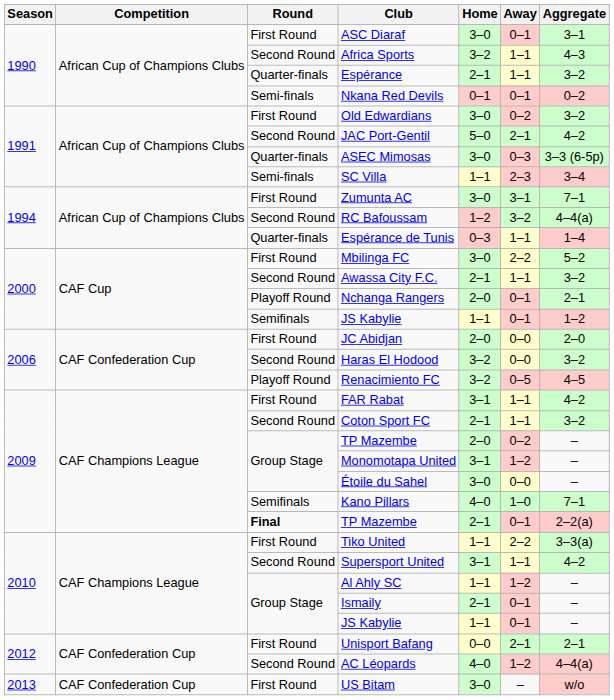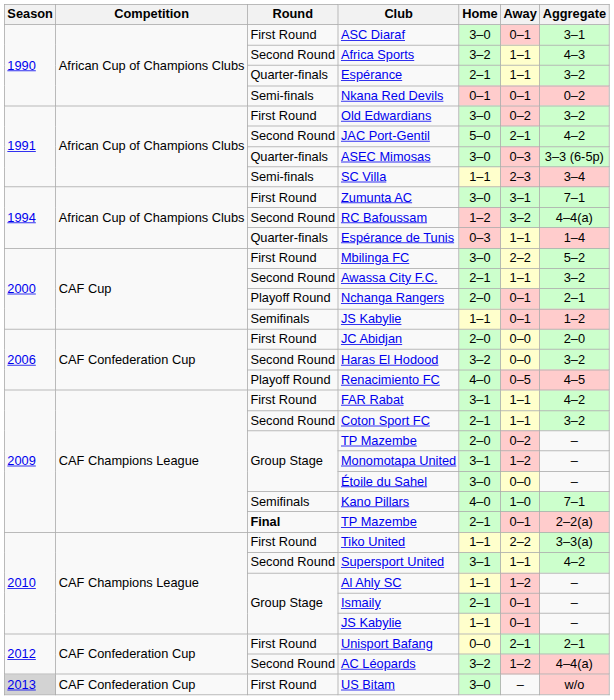 <table class="wikitable">
 <tr>
 <th>Season</th>
 <th>Competition</th>
 <th>Round</th>
 <th>Club</th>
 <th>Home</th>
 <th>Away</th>
 <th>Aggregate</th>
 </tr>
 <tr>
 <td rowspan=4><a href='#'>1990</a></td>
 <td rowspan=4>African Cup of Champions Clubs</td>
 <td>First Round</td>
 <td> <a href='#'>ASC Diaraf</a></td>
 <td bgcolor=#CCFFCC style="text-align:center;">3–0</td>
 <td bgcolor=#FFCCCC style="text-align:center;">0–1</td>
 <td bgcolor=#CCFFCC style="text-align:center;">3–1</td>
 </tr>
 <tr>
 <td>Second Round</td>
 <td> <a href='#'>Africa Sports</a></td>
 <td bgcolor=#CCFFCC style="text-align:center;">3–2</td>
 <td bgcolor=#FFFFCC style="text-align:center;">1–1</td>
 <td bgcolor=#CCFFCC style="text-align:center;">4–3</td>
 </tr>
 <tr>
 <td>Quarter-finals</td>
 <td> <a href='#'>Espérance</a></td>
 <td bgcolor=#CCFFCC style="text-align:center;">2–1</td>
 <td bgcolor=#FFFFCC style="text-align:center;">1–1</td>
 <td bgcolor=#CCFFCC style="text-align:center;">3–2</td>
 </tr>
 <tr>
 <td>Semi-finals</td>
 <td> <a href='#'>Nkana Red Devils</a></td>
 <td bgcolor=#FFCCCC style="text-align:center;">0–1</td>
 <td bgcolor=#FFCCCC style="text-align:center;">0–1</td>
 <td bgcolor=#FFCCCC style="text-align:center;">0–2</td>
 </tr>
 <tr>
 <td rowspan=4><a href='#'>1991</a></td>
 <td rowspan=4>African Cup of Champions Clubs</td>
 <td>First Round</td>
 <td> <a href='#'>Old Edwardians</a></td>
 <td bgcolor=#CCFFCC style="text-align:center;">3–0</td>
 <td bgcolor=#FFCCCC style="text-align:center;">0–2</td>
 <td bgcolor=#CCFFCC style="text-align:center;">3–2</td>
 </tr>
 <tr>
 <td>Second Round</td>
 <td> <a href='#'>JAC Port-Gentil</a></td>
 <td bgcolor=#CCFFCC style="text-align:center;">5–0</td>
 <td bgcolor=#CCFFCC style="text-align:center;">2–1</td>
 <td bgcolor=#CCFFCC style="text-align:center;">4–2</td>
 </tr>
 <tr>
 <td>Quarter-finals</td>
 <td> <a href='#'>ASEC Mimosas</a></td>
 <td bgcolor=#CCFFCC style="text-align:center;">3–0</td>
 <td bgcolor=#FFCCCC style="text-align:center;">0–3</td>
 <td bgcolor=#CCFFCC style="text-align:center;">3–3 (6-5p)</td>
 </tr>
 <tr>
 <td>Semi-finals</td>
 <td> <a href='#'>SC Villa</a></td>
 <td bgcolor=#FFFFCC style="text-align:center;">1–1</td>
 <td bgcolor=#FFCCCC style="text-align:center;">2–3</td>
 <td bgcolor=#FFCCCC style="text-align:center;">3–4</td>
 </tr>
 <tr>
 <td rowspan=3><a href='#'>1994</a></td>
 <td rowspan=3>African Cup of Champions Clubs</td>
 <td>First Round</td>
 <td> <a href='#'>Zumunta AC</a></td>
 <td bgcolor=#CCFFCC style="text-align:center;">3–0</td>
 <td bgcolor=#CCFFCC style="text-align:center;">3–1</td>
 <td bgcolor=#CCFFCC style="text-align:center;">7–1</td>
 </tr>
 <tr>
 <td>Second Round</td>
 <td> <a href='#'>RC Bafoussam</a></td>
 <td bgcolor=#FFCCCC style="text-align:center;">1–2</td>
 <td bgcolor=#CCFFCC style="text-align:center;">3–2</td>
 <td bgcolor=#CCFFCC style="text-align:center;">4–4(a)</td>
 </tr>
 <tr>
 <td>Quarter-finals</td>
 <td> <a href='#'>Espérance de Tunis</a></td>
 <td bgcolor=#FFCCCC style="text-align:center;">0–3</td>
 <td bgcolor=#FFFFCC style="text-align:center;">1–1</td>
 <td bgcolor=#FFCCCC style="text-align:center;">1–4</td>
 </tr>
 <tr>
 <td rowspan=4><a href='#'>2000</a></td>
 <td rowspan=4>CAF Cup</td>
 <td>First Round</td>
 <td> <a href='#'>Mbilinga FC</a></td>
 <td bgcolor=#CCFFCC style="text-align:center;">3–0</td>
 <td bgcolor=#FFFFCC style="text-align:center;">2–2</td>
 <td bgcolor=#CCFFCC style="text-align:center;">5–2</td>
 </tr>
 <tr>
 <td>Second Round</td>
 <td> <a href='#'>Awassa City F.C.</a></td>
 <td bgcolor=#CCFFCC style="text-align:center;">2–1</td>
 <td bgcolor=#FFFFCC style="text-align:center;">1–1</td>
 <td bgcolor=#CCFFCC style="text-align:center;">3–2</td>
 </tr>
 <tr>
 <td>Playoff Round</td>
 <td> <a href='#'>Nchanga Rangers</a></td>
 <td bgcolor=#CCFFCC style="text-align:center;">2–0</td>
 <td bgcolor=#FFCCCC style="text-align:center;">0–1</td>
 <td bgcolor=#CCFFCC style="text-align:center;">2–1</td>
 </tr>
 <tr>
 <td>Semifinals</td>
 <td> <a href='#'>JS Kabylie</a></td>
 <td bgcolor=#FFFFCC style="text-align:center;">1–1</td>
 <td bgcolor=#FFCCCC style="text-align:center;">0–1</td>
 <td bgcolor=#FFCCCC style="text-align:center;">1–2</td>
 </tr>
 <tr>
 <td rowspan=3><a href='#'>2006</a></td>
 <td rowspan=3>CAF Confederation Cup</td>
 <td>First Round</td>
 <td> <a href='#'>JC Abidjan</a></td>
 <td bgcolor=#CCFFCC style="text-align:center;">2–0</td>
 <td bgcolor=#FFFFCC style="text-align:center;">0–0</td>
 <td bgcolor=#CCFFCC style="text-align:center;">2–0</td>
 </tr>
 <tr>
 <td>Second Round</td>
 <td> <a href='#'>Haras El Hodood</a></td>
 <td bgcolor=#CCFFCC style="text-align:center;">3–2</td>
 <td bgcolor=#FFFFCC style="text-align:center;">0–0</td>
 <td bgcolor=#CCFFCC style="text-align:center;">3–2</td>
 </tr>
 <tr>
 <td>Playoff Round</td>
 <td> <a href='#'>Renacimiento FC</a></td>
-<td bgcolor=#CCFFCC style="text-align:center;">3–2</td>
+<td bgcolor=#CCFFCC style="text-align:center;">4–0</td>
 <td bgcolor=#FFCCCC style="text-align:center;">0–5</td>
 <td bgcolor=#FFCCCC style="text-align:center;">4–5</td>
 </tr>
 <tr>
 <td rowspan=7><a href='#'>2009</a></td>
 <td rowspan=7>CAF Champions League</td>
 <td>First Round</td>
 <td> <a href='#'>FAR Rabat</a></td>
 <td bgcolor=#CCFFCC style="text-align:center;">3–1</td>
 <td bgcolor=#FFFFCC style="text-align:center;">1–1</td>
 <td bgcolor=#CCFFCC style="text-align:center;">4–2</td>
 </tr>
 <tr>
 <td>Second Round</td>
 <td> <a href='#'>Coton Sport FC</a></td>
 <td bgcolor=#CCFFCC style="text-align:center;">2–1</td>
 <td bgcolor=#FFFFCC style="text-align:center;">1–1</td>
 <td bgcolor=#CCFFCC style="text-align:center;">3–2</td>
 </tr>
 <tr>
 <td rowspan=3>Group Stage</td>
 <td> <a href='#'>TP Mazembe</a></td>
 <td bgcolor=#CCFFCC style="text-align:center;">2–0</td>
 <td bgcolor=#FFCCCC style="text-align:center;">0–2</td>
 <td style="text-align:center;">–</td>
 </tr>
 <tr>
 <td> <a href='#'>Monomotapa United</a></td>
 <td bgcolor=#CCFFCC style="text-align:center;">3–1</td>
 <td bgcolor=#FFCCCC style="text-align:center;">1–2</td>
 <td style="text-align:center;">–</td>
 </tr>
 <tr>
 <td> <a href='#'>Étoile du Sahel</a></td>
 <td bgcolor=#CCFFCC style="text-align:center;">3–0</td>
 <td bgcolor=#FFFFCC style="text-align:center;">0–0</td>
 <td style="text-align:center;">–</td>
 </tr>
 <tr>
 <td>Semifinals</td>
 <td> <a href='#'>Kano Pillars</a></td>
 <td bgcolor=#CCFFCC style="text-align:center;">4–0</td>
 <td bgcolor=#CCFFCC style="text-align:center;">1–0</td>
 <td bgcolor=#CCFFCC style="text-align:center;">7–1</td>
 </tr>
 <tr>
 <td><strong>Final</strong></td>
 <td> <a href='#'>TP Mazembe</a></td>
 <td bgcolor=#CCFFCC style="text-align:center;">2–1</td>
 <td bgcolor=#FFCCCC style="text-align:center;">0–1</td>
 <td bgcolor=#FFCCCC style="text-align:center;">2–2(a)</td>
 </tr>
 <tr>
 <td rowspan=5><a href='#'>2010</a></td>
 <td rowspan=5>CAF Champions League</td>
 <td>First Round</td>
 <td> <a href='#'>Tiko United</a></td>
 <td bgcolor=#FFFFCC style="text-align:center;">1–1</td>
 <td bgcolor=#FFFFCC style="text-align:center;">2–2</td>
 <td bgcolor=#CCFFCC style="text-align:center;">3–3(a)</td>
 </tr>
 <tr>
 <td>Second Round</td>
 <td> <a href='#'>Supersport United</a></td>
 <td bgcolor=#CCFFCC style="text-align:center;">3–1</td>
 <td bgcolor=#FFFFCC style="text-align:center;">1–1</td>
 <td bgcolor=#CCFFCC style="text-align:center;">4–2</td>
 </tr>
 <tr>
 <td rowspan=3>Group Stage</td>
 <td> <a href='#'>Al Ahly SC</a></td>
 <td bgcolor=#FFFFCC style="text-align:center;">1–1</td>
 <td bgcolor=#FFCCCC style="text-align:center;">1–2</td>
 <td style="text-align:center;">–</td>
 </tr>
 <tr>
 <td> <a href='#'>Ismaily</a></td>
 <td bgcolor=#CCFFCC style="text-align:center;">2–1</td>
 <td bgcolor=#FFCCCC style="text-align:center;">0–1</td>
 <td style="text-align:center;">–</td>
 </tr>
 <tr>
 <td> <a href='#'>JS Kabylie</a></td>
 <td bgcolor=#FFFFCC style="text-align:center;">1–1</td>
 <td bgcolor=#FFCCCC style="text-align:center;">0–1</td>
 <td style="text-align:center;">–</td>
 </tr>
 <tr>
 <td rowspan=2><a href='#'>2012</a></td>
 <td rowspan=2>CAF Confederation Cup</td>
 <td>First Round</td>
 <td> <a href='#'>Unisport Bafang</a></td>
 <td bgcolor=#FFFFCC style="text-align:center;">0–0</td>
 <td bgcolor=#CCFFCC style="text-align:center;">2–1</td>
 <td bgcolor=#CCFFCC style="text-align:center;">2–1</td>
 </tr>
 <tr>
 <td>Second Round</td>
 <td> <a href='#'>AC Léopards</a></td>
-<td bgcolor=#CCFFCC style="text-align:center;">4–0</td>
+<td bgcolor=#CCFFCC style="text-align:center;">3–2</td>
 <td bgcolor=#FFCCCC style="text-align:center;">1–2</td>
 <td bgcolor=#FFCCCC style="text-align:center;">4–4(a)</td>
 </tr>
 <tr>
-<td><a href='#'>2013</a></td>
+<td style="background: lightgrey;"><a href='#'>2013</a></td>
 <td>CAF Confederation Cup</td>
 <td>First Round</td>
 <td> <a href='#'>US Bitam</a></td>
 <td bgcolor=#CCFFCC style="text-align:center;">3–0</td>
 <td style="text-align:center;">–</td>
 <td bgcolor=#FFCCCC style="text-align:center;">w/o</td>
 </tr>
 </table>
